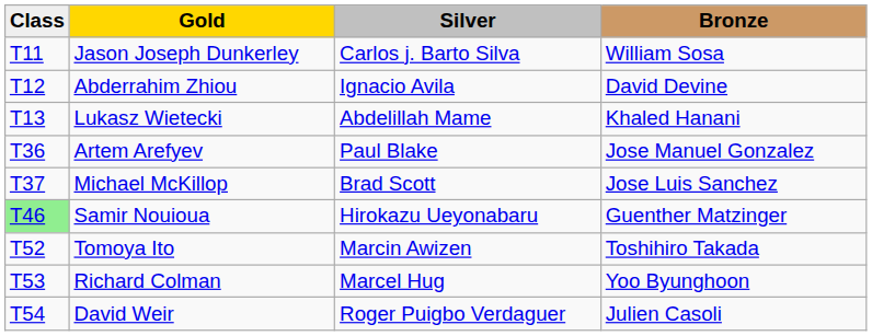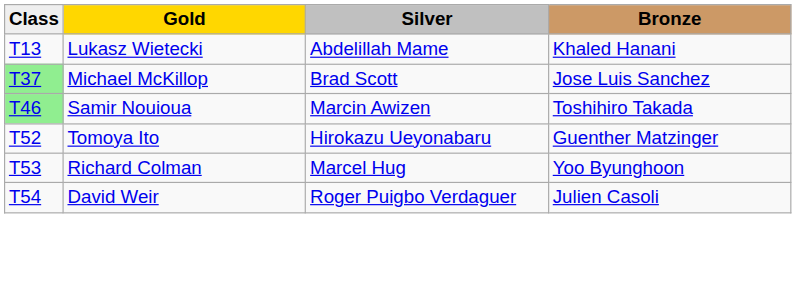 <table class="wikitable" style="text-align:left">
 <tr align="center">
 <td bgcolor=efefef><strong>Class</strong></td>
 <td width=200 bgcolor=gold><strong>Gold</strong></td>
 <td width=200 bgcolor=silver><strong>Silver</strong></td>
 <td width=200 bgcolor=CC9966><strong>Bronze</strong></td>
 </tr>
 <tr>
-<td><a href='#'>T11</a></td>
-<td><a href='#'>Jason Joseph Dunkerley</a><br><em> </em></td>
-<td><a href='#'>Carlos j. Barto Silva</a><br><em> </em></td>
-<td><a href='#'>William Sosa</a><br><em> </em></td>
-</tr>
-<tr>
-<td><a href='#'>T12</a></td>
-<td><a href='#'>Abderrahim Zhiou</a><br><em> </em></td>
-<td><a href='#'>Ignacio Avila</a><br><em> </em></td>
-<td><a href='#'>David Devine</a><br><em> </em></td>
-</tr>
-<tr>
 <td><a href='#'>T13</a></td>
 <td><a href='#'>Lukasz Wietecki</a><br><em> </em></td>
 <td><a href='#'>Abdelillah Mame</a><br><em> </em></td>
 <td><a href='#'>Khaled Hanani</a><br><em> </em></td>
 </tr>
 <tr>
-<td><a href='#'>T36</a></td>
-<td><a href='#'>Artem Arefyev</a><br><em> </em></td>
-<td><a href='#'>Paul Blake</a><br><em> </em></td>
-<td><a href='#'>Jose Manuel Gonzalez</a><br><em> </em></td>
-</tr>
-<tr>
-<td><a href='#'>T37</a></td>
+<td style="background: lightgreen;"><a href='#'>T37</a></td>
 <td><a href='#'>Michael McKillop</a><br><em> </em></td>
 <td><a href='#'>Brad Scott</a><br><em> </em></td>
 <td><a href='#'>Jose Luis Sanchez</a><br><em> </em></td>
 </tr>
 <tr>
 <td style="background: lightgreen;"><a href='#'>T46</a></td>
 <td><a href='#'>Samir Nouioua</a><br><em> </em></td>
-<td><a href='#'>Hirokazu Ueyonabaru</a><br><em> </em></td>
-<td><a href='#'>Guenther Matzinger</a><br><em> </em></td>
+<td><a href='#'>Marcin Awizen</a><br><em> </em></td>
+<td><a href='#'>Toshihiro Takada</a><br><em> </em></td>
 </tr>
 <tr>
 <td><a href='#'>T52</a></td>
 <td><a href='#'>Tomoya Ito</a><br><em> </em></td>
-<td><a href='#'>Marcin Awizen</a><br><em> </em></td>
-<td><a href='#'>Toshihiro Takada</a><br><em> </em></td>
+<td><a href='#'>Hirokazu Ueyonabaru</a><br><em> </em></td>
+<td><a href='#'>Guenther Matzinger</a><br><em> </em></td>
 </tr>
 <tr>
 <td><a href='#'>T53</a></td>
 <td><a href='#'>Richard Colman</a><br><em> </em></td>
 <td><a href='#'>Marcel Hug</a><br><em> </em></td>
 <td><a href='#'>Yoo Byunghoon</a><br><em> </em></td>
 </tr>
 <tr>
 <td><a href='#'>T54</a></td>
 <td><a href='#'>David Weir</a><br><em> </em></td>
 <td><a href='#'>Roger Puigbo Verdaguer</a><br><em> </em></td>
 <td><a href='#'>Julien Casoli</a><br><em> </em></td>
 </tr>
 </table>
